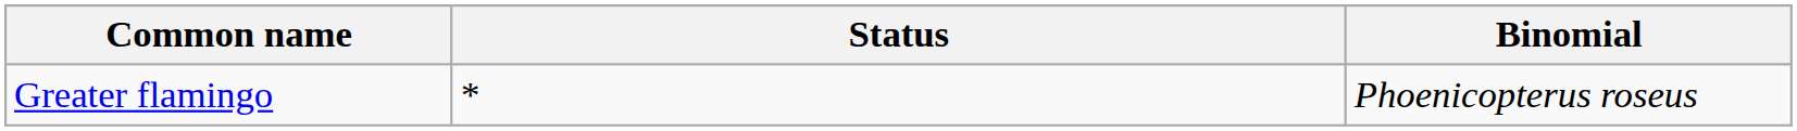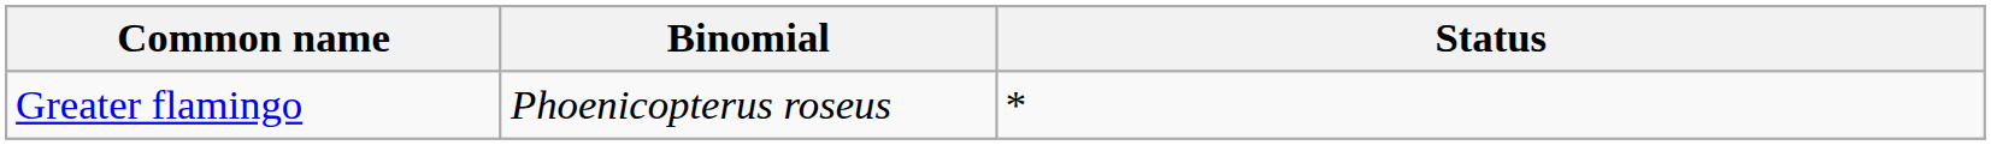 <table width=60% class="wikitable">
 <tr>
 <th width=15%>Common name</th>
+<th width=15%>Binomial</th>
 <th width=30%>Status</th>
-<th width=15%>Binomial</th>
 </tr>
 <tr>
 <td><a href='#'>Greater flamingo</a></td>
+<td><em>Phoenicopterus roseus</em></td>
 <td>*</td>
-<td><em>Phoenicopterus roseus</em></td>
 </tr>
 </table>
